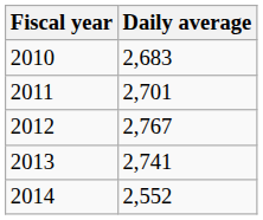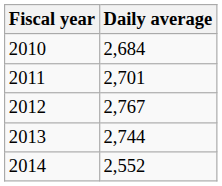 <table class="wikitable">
 <tr>
 <th>Fiscal year</th>
 <th>Daily average</th>
 </tr>
 <tr>
 <td>2010</td>
-<td>2,683</td>
+<td>2,684</td>
 </tr>
 <tr>
 <td>2011</td>
 <td>2,701</td>
 </tr>
 <tr>
 <td>2012</td>
 <td>2,767</td>
 </tr>
 <tr>
 <td>2013</td>
-<td>2,741</td>
+<td>2,744</td>
 </tr>
 <tr>
 <td>2014</td>
 <td>2,552</td>
 </tr>
 </table>
